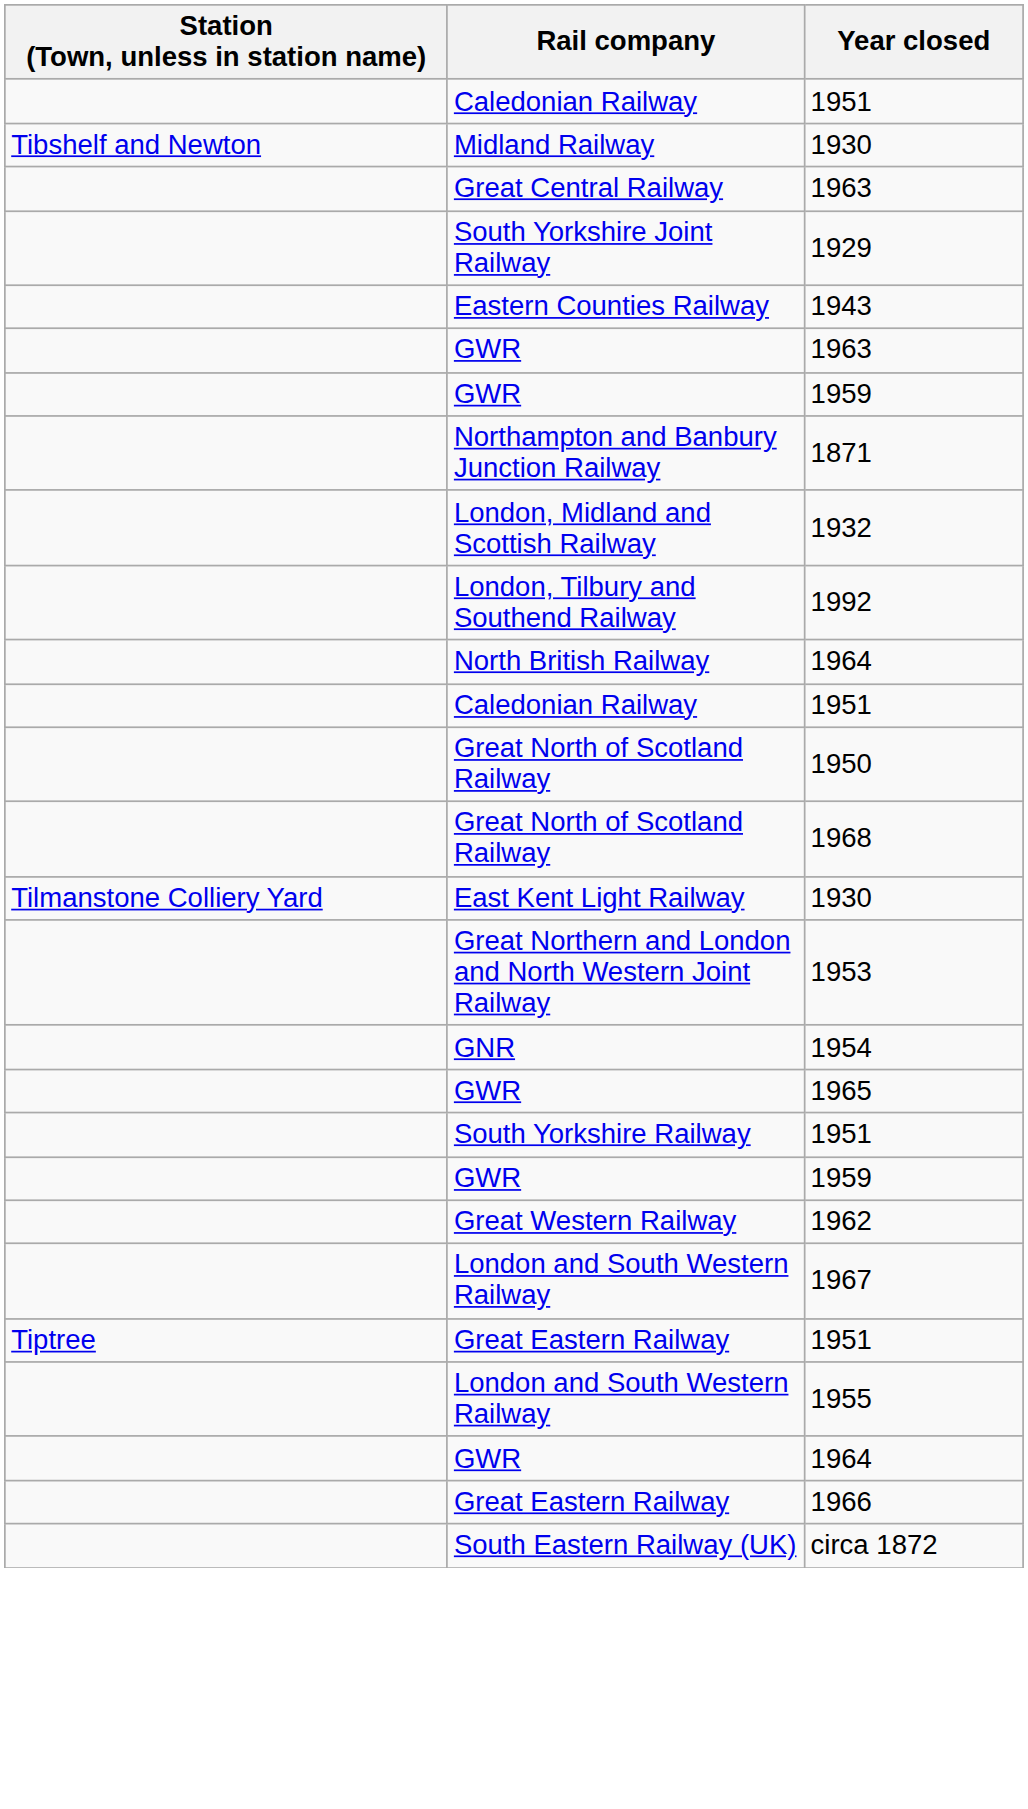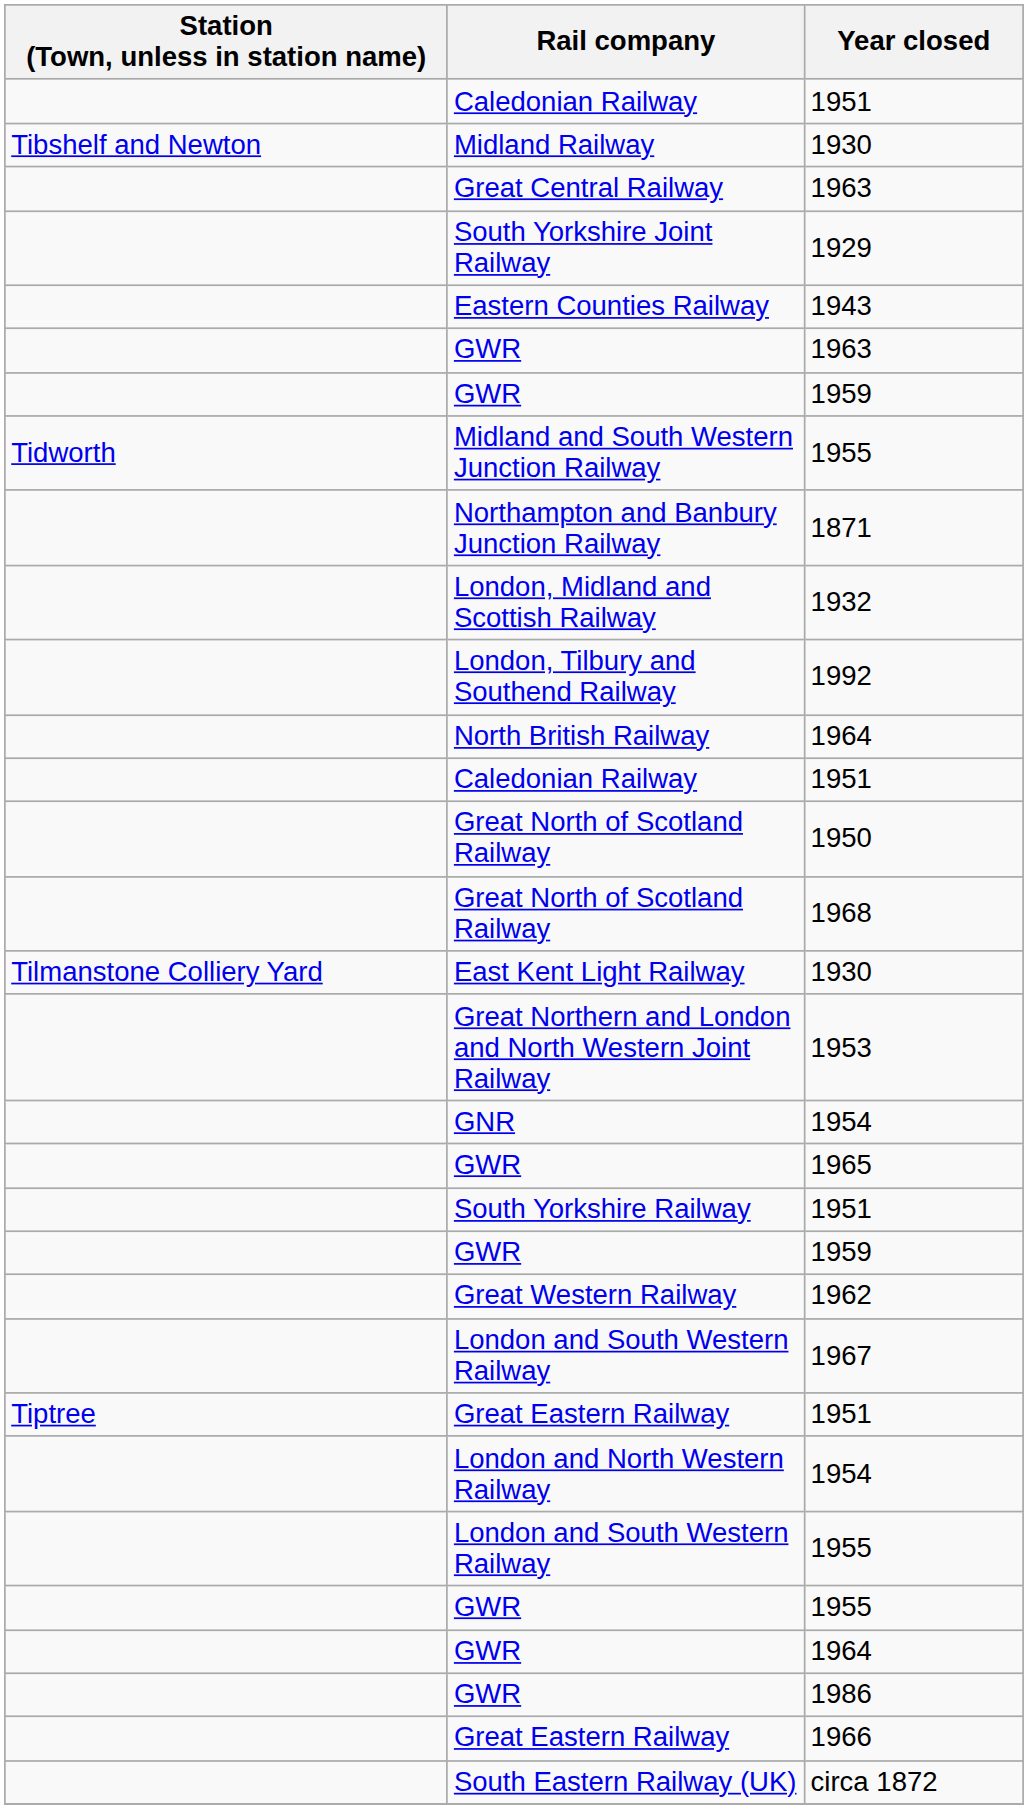 <table class="wikitable sortable">
 <tr>
 <th style="width:250px">Station<br>(Town, unless in station name)</th>
 <th style="width:200px">Rail company</th>
 <th style="width:120px">Year closed</th>
 </tr>
 <tr>
 <td></td>
 <td><a href='#'>Caledonian Railway</a></td>
 <td>1951</td>
 </tr>
 <tr>
 <td><a href='#'>Tibshelf and Newton</a></td>
 <td><a href='#'>Midland Railway</a></td>
 <td>1930</td>
 </tr>
 <tr>
 <td></td>
 <td><a href='#'>Great Central Railway</a></td>
 <td>1963</td>
 </tr>
 <tr>
 <td></td>
 <td><a href='#'>South Yorkshire Joint Railway</a></td>
 <td>1929</td>
 </tr>
 <tr>
 <td></td>
 <td><a href='#'>Eastern Counties Railway</a></td>
 <td>1943</td>
 </tr>
 <tr>
 <td></td>
 <td><a href='#'>GWR</a></td>
 <td>1963</td>
 </tr>
 <tr>
 <td></td>
 <td><a href='#'>GWR</a></td>
 <td>1959</td>
+</tr>
+<tr>
+<td><a href='#'>Tidworth</a></td>
+<td><a href='#'>Midland and South Western Junction Railway</a></td>
+<td>1955</td>
 </tr>
 <tr>
 <td></td>
 <td><a href='#'>Northampton and Banbury Junction Railway</a></td>
 <td>1871</td>
 </tr>
 <tr>
 <td></td>
 <td><a href='#'>London, Midland and Scottish Railway</a></td>
 <td>1932</td>
 </tr>
 <tr>
 <td></td>
 <td><a href='#'>London, Tilbury and Southend Railway</a></td>
 <td>1992</td>
 </tr>
 <tr>
 <td></td>
 <td><a href='#'>North British Railway</a></td>
 <td>1964</td>
 </tr>
 <tr>
 <td></td>
 <td><a href='#'>Caledonian Railway</a></td>
 <td>1951</td>
 </tr>
 <tr>
 <td></td>
 <td><a href='#'>Great North of Scotland Railway</a></td>
 <td>1950</td>
 </tr>
 <tr>
 <td></td>
 <td><a href='#'>Great North of Scotland Railway</a></td>
 <td>1968</td>
 </tr>
 <tr>
 <td><a href='#'>Tilmanstone Colliery Yard</a></td>
 <td><a href='#'>East Kent Light Railway</a></td>
 <td>1930</td>
 </tr>
 <tr>
 <td></td>
 <td><a href='#'>Great Northern and London and North Western Joint Railway</a></td>
 <td>1953</td>
 </tr>
 <tr>
 <td></td>
 <td><a href='#'>GNR</a></td>
 <td>1954</td>
 </tr>
 <tr>
 <td></td>
 <td><a href='#'>GWR</a></td>
 <td>1965</td>
 </tr>
 <tr>
 <td></td>
 <td><a href='#'>South Yorkshire Railway</a></td>
 <td>1951</td>
 </tr>
 <tr>
 <td></td>
 <td><a href='#'>GWR</a></td>
 <td>1959</td>
 </tr>
 <tr>
 <td></td>
 <td><a href='#'>Great Western Railway</a></td>
 <td>1962</td>
 </tr>
 <tr>
 <td></td>
 <td><a href='#'>London and South Western Railway</a></td>
 <td>1967</td>
 </tr>
 <tr>
 <td><a href='#'>Tiptree</a></td>
 <td><a href='#'>Great Eastern Railway</a></td>
 <td>1951</td>
 </tr>
 <tr>
 <td></td>
+<td><a href='#'>London and North Western Railway</a></td>
+<td>1954</td>
+</tr>
+<tr>
+<td></td>
 <td><a href='#'>London and South Western Railway</a></td>
 <td>1955</td>
 </tr>
 <tr>
 <td></td>
 <td><a href='#'>GWR</a></td>
+<td>1955</td>
+</tr>
+<tr>
+<td></td>
+<td><a href='#'>GWR</a></td>
 <td>1964</td>
+</tr>
+<tr>
+<td></td>
+<td><a href='#'>GWR</a></td>
+<td>1986</td>
 </tr>
 <tr>
 <td></td>
 <td><a href='#'>Great Eastern Railway</a></td>
 <td>1966</td>
 </tr>
 <tr>
 <td></td>
 <td><a href='#'>South Eastern Railway (UK)</a></td>
 <td>circa 1872</td>
 </tr>
 <tr>
 </tr>
 </table>
